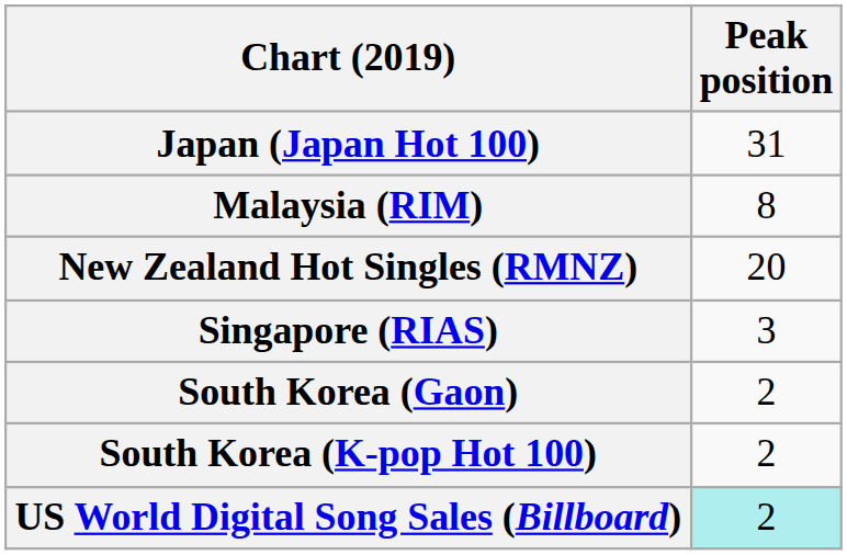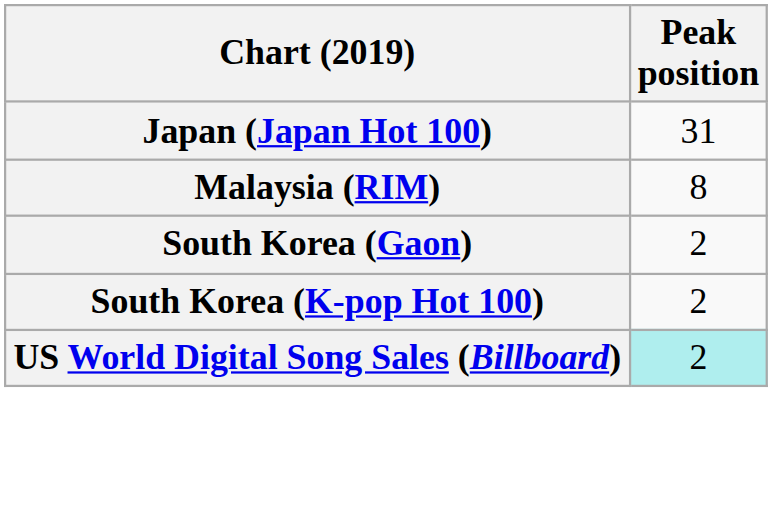 <table class="wikitable sortable plainrowheaders" style="text-align:center">
 <tr>
 <th scope="col">Chart (2019)</th>
 <th scope="col">Peak<br> position</th>
 </tr>
 <tr>
 <th scope="row">Japan (<a href='#'>Japan Hot 100</a>)</th>
 <td>31</td>
 </tr>
 <tr>
 <th scope="row">Malaysia (<a href='#'>RIM</a>)</th>
 <td>8</td>
 </tr>
 <tr>
-<th scope="row">New Zealand Hot Singles (<a href='#'>RMNZ</a>)</th>
-<td>20</td>
-</tr>
-<tr>
-<th scope="row">Singapore (<a href='#'>RIAS</a>)</th>
-<td>3</td>
-</tr>
-<tr>
 <th scope="row">South Korea (<a href='#'>Gaon</a>)</th>
 <td>2</td>
 </tr>
 <tr>
 <th scope="row">South Korea (<a href='#'>K-pop Hot 100</a>)</th>
 <td>2</td>
 </tr>
 <tr>
 <th scope="row">US <a href='#'>World Digital Song Sales</a> (<em><a href='#'>Billboard</a></em>)</th>
 <td style="background: paleturquoise;">2</td>
 </tr>
 </table>
